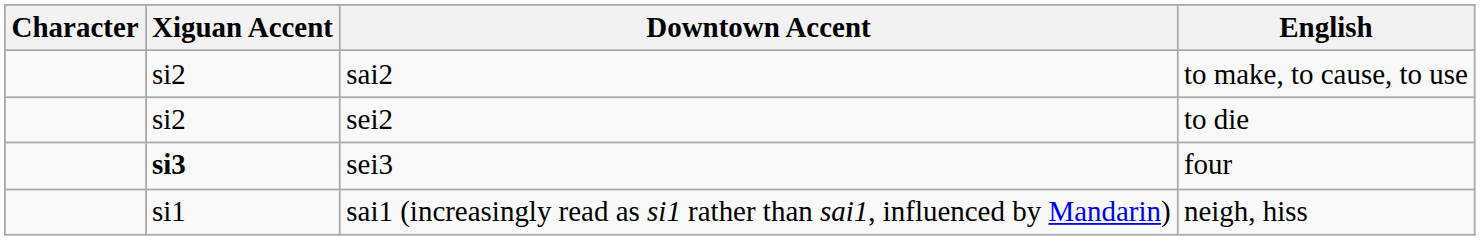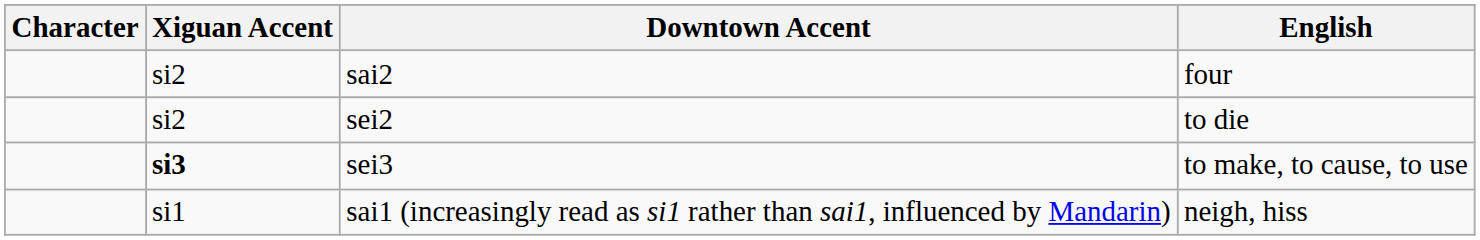 <table border="1" class="wikitable">
 <tr>
 <th>Character</th>
 <th>Xiguan Accent</th>
 <th>Downtown Accent</th>
 <th>English</th>
 </tr>
 <tr>
 <td width=30></td>
 <td>si2</td>
 <td>sai2</td>
-<td>to make, to cause, to use</td>
+<td>four</td>
 </tr>
 <tr>
 <td></td>
 <td>si2</td>
 <td>sei2</td>
 <td>to die</td>
 </tr>
 <tr>
 <td></td>
 <td><strong>si3</strong></td>
 <td>sei3</td>
-<td>four</td>
+<td>to make, to cause, to use</td>
 </tr>
 <tr>
 <td></td>
 <td>si1</td>
 <td>sai1 (increasingly read as <em>si1</em> rather than <em>sai1</em>, influenced by <a href='#'>Mandarin</a>)</td>
 <td>neigh, hiss</td>
 </tr>
 </table>
